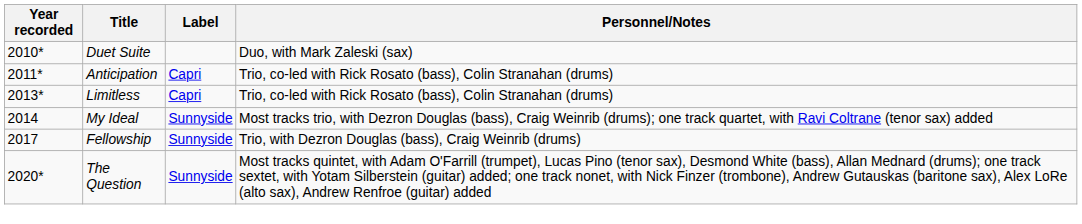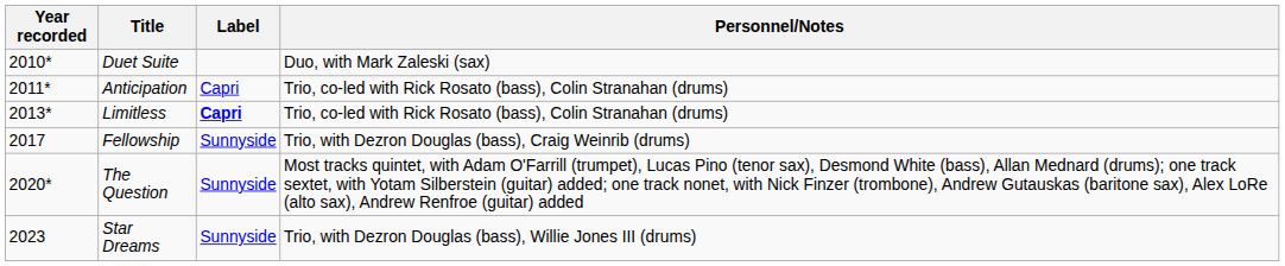 <table class="wikitable sortable">
 <tr>
 <th>Year recorded</th>
 <th>Title</th>
 <th>Label</th>
 <th>Personnel/Notes</th>
 </tr>
 <tr>
 <td>2010*</td>
 <td><em>Duet Suite</em></td>
 <td></td>
 <td>Duo, with Mark Zaleski (sax)</td>
 </tr>
 <tr>
 <td>2011*</td>
 <td><em>Anticipation</em></td>
 <td><a href='#'>Capri</a></td>
 <td>Trio, co-led with Rick Rosato (bass), Colin Stranahan (drums)</td>
 </tr>
 <tr>
 <td>2013*</td>
 <td><em>Limitless</em></td>
-<td><a href='#'>Capri</a></td>
+<td><strong><a href='#'>Capri</a></strong></td>
 <td>Trio, co-led with Rick Rosato (bass), Colin Stranahan (drums)</td>
-</tr>
-<tr>
-<td>2014</td>
-<td><em>My Ideal</em></td>
-<td><a href='#'>Sunnyside</a></td>
-<td>Most tracks trio, with Dezron Douglas (bass), Craig Weinrib (drums); one track quartet, with <a href='#'>Ravi Coltrane</a> (tenor sax) added</td>
 </tr>
 <tr>
 <td>2017</td>
 <td><em>Fellowship</em></td>
 <td><a href='#'>Sunnyside</a></td>
 <td>Trio, with Dezron Douglas (bass), Craig Weinrib (drums)</td>
 </tr>
 <tr>
 <td>2020*</td>
 <td><em>The Question</em></td>
 <td><a href='#'>Sunnyside</a></td>
 <td>Most tracks quintet, with Adam O'Farrill (trumpet), Lucas Pino (tenor sax), Desmond White (bass), Allan Mednard (drums); one track sextet, with Yotam Silberstein (guitar) added; one track nonet, with Nick Finzer (trombone), Andrew Gutauskas (baritone sax), Alex LoRe (alto sax), Andrew Renfroe (guitar) added</td>
 </tr>
+<tr>
+<td>2023</td>
+<td><em>Star Dreams</em></td>
+<td><a href='#'>Sunnyside</a></td>
+<td>Trio, with Dezron Douglas (bass), Willie Jones III (drums)</td>
+</tr>
 </table>
